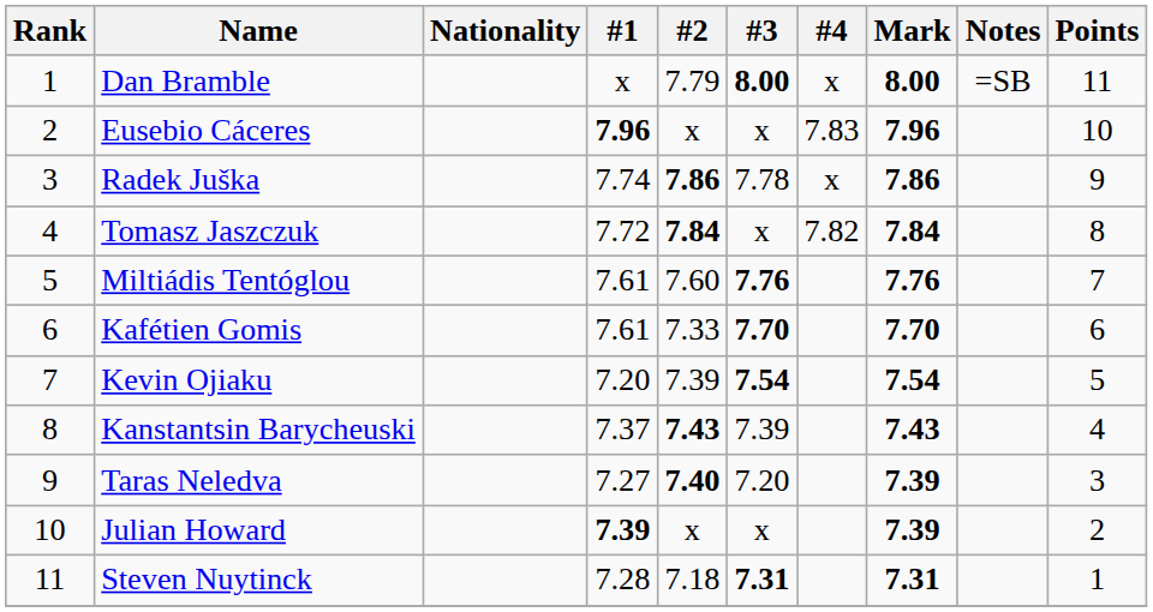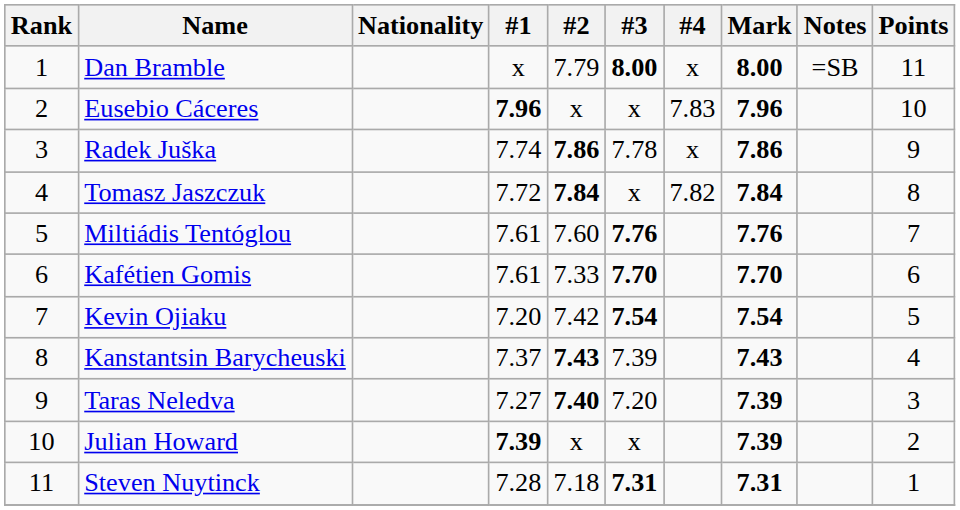 <table class="wikitable sortable" style="text-align:center">
 <tr>
 <th>Rank</th>
 <th>Name</th>
 <th>Nationality</th>
 <th>#1</th>
 <th>#2</th>
 <th>#3</th>
 <th>#4</th>
 <th>Mark</th>
 <th>Notes</th>
 <th>Points</th>
 </tr>
 <tr>
 <td>1</td>
 <td align=left><a href='#'>Dan Bramble</a></td>
 <td align=left></td>
 <td>x</td>
 <td>7.79</td>
 <td><strong>8.00</strong></td>
 <td>x</td>
 <td><strong>8.00</strong></td>
 <td>=SB</td>
 <td>11</td>
 </tr>
 <tr>
 <td>2</td>
 <td align=left><a href='#'>Eusebio Cáceres</a></td>
 <td align=left></td>
 <td><strong>7.96</strong></td>
 <td>x</td>
 <td>x</td>
 <td>7.83</td>
 <td><strong>7.96</strong></td>
 <td></td>
 <td>10</td>
 </tr>
 <tr>
 <td>3</td>
 <td align=left><a href='#'>Radek Juška</a></td>
 <td align=left></td>
 <td>7.74</td>
 <td><strong>7.86</strong></td>
 <td>7.78</td>
 <td>x</td>
 <td><strong>7.86</strong></td>
 <td></td>
 <td>9</td>
 </tr>
 <tr>
 <td>4</td>
 <td align=left><a href='#'>Tomasz Jaszczuk</a></td>
 <td align=left></td>
 <td>7.72</td>
 <td><strong>7.84</strong></td>
 <td>x</td>
 <td>7.82</td>
 <td><strong>7.84</strong></td>
 <td></td>
 <td>8</td>
 </tr>
 <tr>
 <td>5</td>
 <td align=left><a href='#'>Miltiádis Tentóglou</a></td>
 <td align=left></td>
 <td>7.61</td>
 <td>7.60</td>
 <td><strong>7.76</strong></td>
 <td></td>
 <td><strong>7.76</strong></td>
 <td></td>
 <td>7</td>
 </tr>
 <tr>
 <td>6</td>
 <td align=left><a href='#'>Kafétien Gomis</a></td>
 <td align=left></td>
 <td>7.61</td>
 <td>7.33</td>
 <td><strong>7.70</strong></td>
 <td></td>
 <td><strong>7.70</strong></td>
 <td></td>
 <td>6</td>
 </tr>
 <tr>
 <td>7</td>
 <td align=left><a href='#'>Kevin Ojiaku</a></td>
 <td align=left></td>
 <td>7.20</td>
-<td>7.39</td>
+<td>7.42</td>
 <td><strong>7.54</strong></td>
 <td></td>
 <td><strong>7.54</strong></td>
 <td></td>
 <td>5</td>
 </tr>
 <tr>
 <td>8</td>
 <td align=left><a href='#'>Kanstantsin Barycheuski</a></td>
 <td align=left></td>
 <td>7.37</td>
 <td><strong>7.43</strong></td>
 <td>7.39</td>
 <td></td>
 <td><strong>7.43</strong></td>
 <td></td>
 <td>4</td>
 </tr>
 <tr>
 <td>9</td>
 <td align=left><a href='#'>Taras Neledva</a></td>
 <td align=left></td>
 <td>7.27</td>
 <td><strong>7.40</strong></td>
 <td>7.20</td>
 <td></td>
 <td><strong>7.39</strong></td>
 <td></td>
 <td>3</td>
 </tr>
 <tr>
 <td>10</td>
 <td align=left><a href='#'>Julian Howard</a></td>
 <td align=left></td>
 <td><strong>7.39</strong></td>
 <td>x</td>
 <td>x</td>
 <td></td>
 <td><strong>7.39</strong></td>
 <td></td>
 <td>2</td>
 </tr>
 <tr>
 <td>11</td>
 <td align=left><a href='#'>Steven Nuytinck</a></td>
 <td align=left></td>
 <td>7.28</td>
 <td>7.18</td>
 <td><strong>7.31</strong></td>
 <td></td>
 <td><strong>7.31</strong></td>
 <td></td>
 <td>1</td>
 </tr>
 <tr>
 </tr>
 </table>
